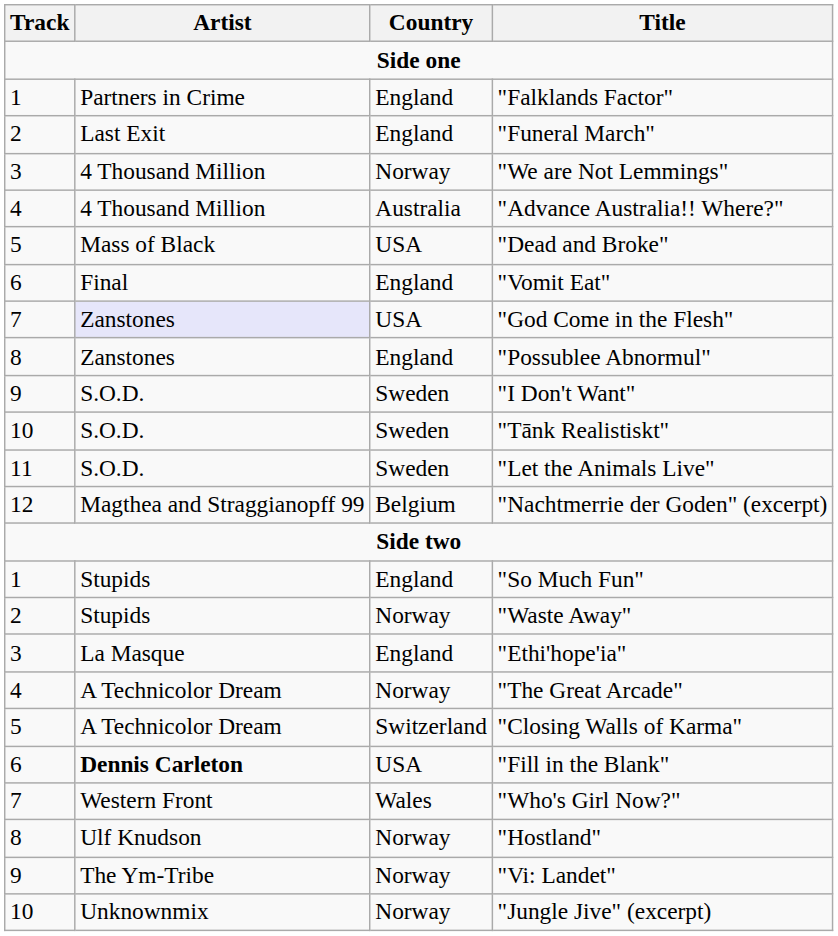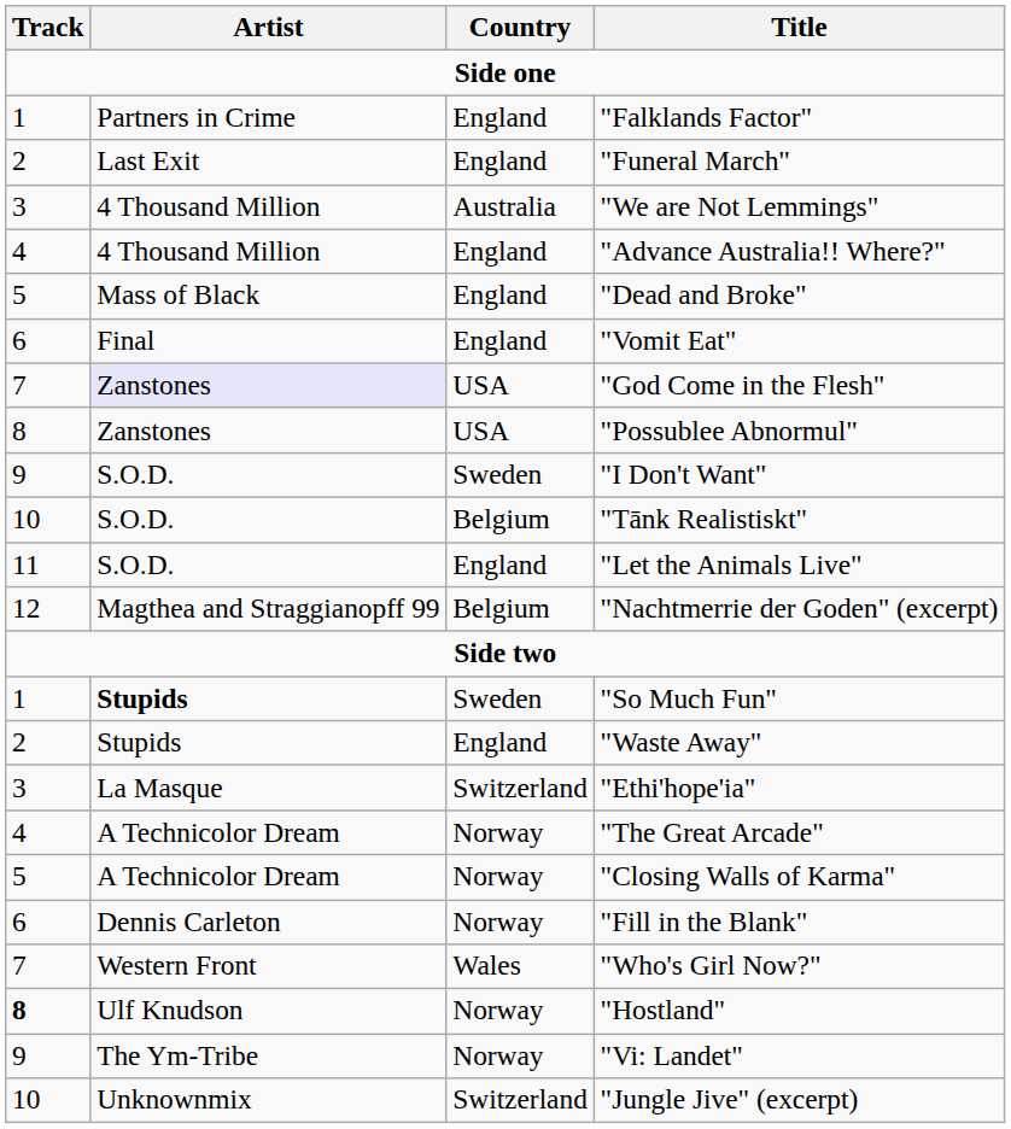 <table class="wikitable">
 <tr>
 <th>Track</th>
 <th>Artist</th>
 <th>Country</th>
 <th>Title</th>
 </tr>
 <tr>
 <td colspan="4" align="center"><strong>Side one</strong></td>
 </tr>
 <tr>
 <td>1</td>
 <td>Partners in Crime</td>
 <td>England</td>
 <td>"Falklands Factor"</td>
 </tr>
 <tr>
 <td>2</td>
 <td>Last Exit</td>
 <td>England</td>
 <td>"Funeral March"</td>
 </tr>
 <tr>
 <td>3</td>
 <td>4 Thousand Million</td>
-<td>Norway</td>
+<td>Australia</td>
 <td>"We are Not Lemmings"</td>
 </tr>
 <tr>
 <td>4</td>
 <td>4 Thousand Million</td>
-<td>Australia</td>
+<td>England</td>
 <td>"Advance Australia!! Where?"</td>
 </tr>
 <tr>
 <td>5</td>
 <td>Mass of Black</td>
-<td>USA</td>
+<td>England</td>
 <td>"Dead and Broke"</td>
 </tr>
 <tr>
 <td>6</td>
 <td>Final</td>
 <td>England</td>
 <td>"Vomit Eat"</td>
 </tr>
 <tr>
 <td>7</td>
 <td style="background: lavender;">Zanstones</td>
 <td>USA</td>
 <td>"God Come in the Flesh"</td>
 </tr>
 <tr>
 <td>8</td>
 <td>Zanstones</td>
-<td>England</td>
+<td>USA</td>
 <td>"Possublee Abnormul"</td>
 </tr>
 <tr>
 <td>9</td>
 <td>S.O.D.</td>
 <td>Sweden</td>
 <td>"I Don't Want"</td>
 </tr>
 <tr>
 <td>10</td>
 <td>S.O.D.</td>
-<td>Sweden</td>
+<td>Belgium</td>
 <td>"Tānk Realistiskt"</td>
 </tr>
 <tr>
 <td>11</td>
 <td>S.O.D.</td>
-<td>Sweden</td>
+<td>England</td>
 <td>"Let the Animals Live"</td>
 </tr>
 <tr>
 <td>12</td>
 <td>Magthea and Straggianopff 99</td>
 <td>Belgium</td>
 <td>"Nachtmerrie der Goden" (excerpt)</td>
 </tr>
 <tr>
 <td colspan="4" align="center"><strong>Side two</strong></td>
 </tr>
 <tr>
 <td>1</td>
-<td>Stupids</td>
-<td>England</td>
+<td><strong>Stupids</strong></td>
+<td>Sweden</td>
 <td>"So Much Fun"</td>
 </tr>
 <tr>
 <td>2</td>
 <td>Stupids</td>
-<td>Norway</td>
+<td>England</td>
 <td>"Waste Away"</td>
 </tr>
 <tr>
 <td>3</td>
 <td>La Masque</td>
-<td>England</td>
+<td>Switzerland</td>
 <td>"Ethi'hope'ia"</td>
 </tr>
 <tr>
 <td>4</td>
 <td>A Technicolor Dream</td>
 <td>Norway</td>
 <td>"The Great Arcade"</td>
 </tr>
 <tr>
 <td>5</td>
 <td>A Technicolor Dream</td>
-<td>Switzerland</td>
+<td>Norway</td>
 <td>"Closing Walls of Karma"</td>
 </tr>
 <tr>
 <td>6</td>
-<td><strong>Dennis Carleton</strong></td>
-<td>USA</td>
+<td>Dennis Carleton</td>
+<td>Norway</td>
 <td>"Fill in the Blank"</td>
 </tr>
 <tr>
 <td>7</td>
 <td>Western Front</td>
 <td>Wales</td>
 <td>"Who's Girl Now?"</td>
 </tr>
 <tr>
-<td>8</td>
+<td><strong>8</strong></td>
 <td>Ulf Knudson</td>
 <td>Norway</td>
 <td>"Hostland"</td>
 </tr>
 <tr>
 <td>9</td>
 <td>The Ym-Tribe</td>
 <td>Norway</td>
 <td>"Vi: Landet"</td>
 </tr>
 <tr>
 <td>10</td>
 <td>Unknownmix</td>
-<td>Norway</td>
+<td>Switzerland</td>
 <td>"Jungle Jive" (excerpt)</td>
 </tr>
 </table>
